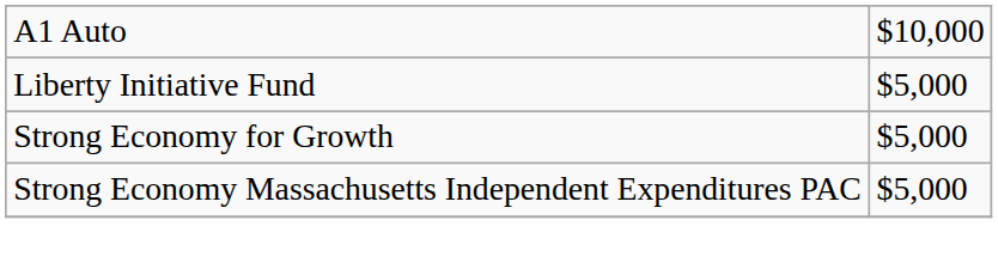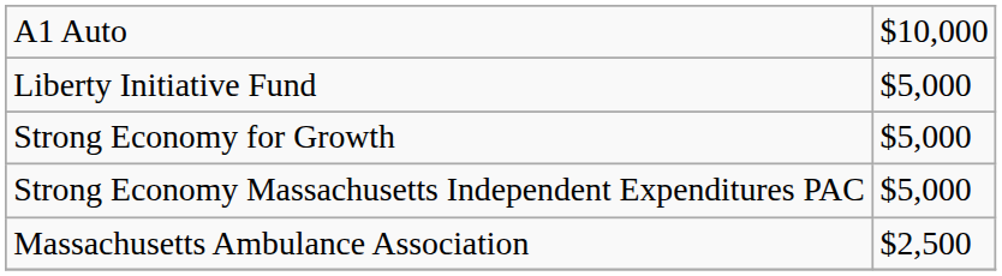 <table class="wikitable">
 <tr>
 <td>A1 Auto</td>
 <td>$10,000</td>
 </tr>
 <tr>
 <td>Liberty Initiative Fund</td>
 <td>$5,000</td>
 </tr>
 <tr>
 <td>Strong Economy for Growth</td>
 <td>$5,000</td>
 </tr>
 <tr>
 <td>Strong Economy Massachusetts Independent Expenditures PAC</td>
 <td>$5,000</td>
 </tr>
 <tr>
+<td>Massachusetts Ambulance Association</td>
+<td>$2,500</td>
+</tr>
+<tr>
 </tr>
 </table>
